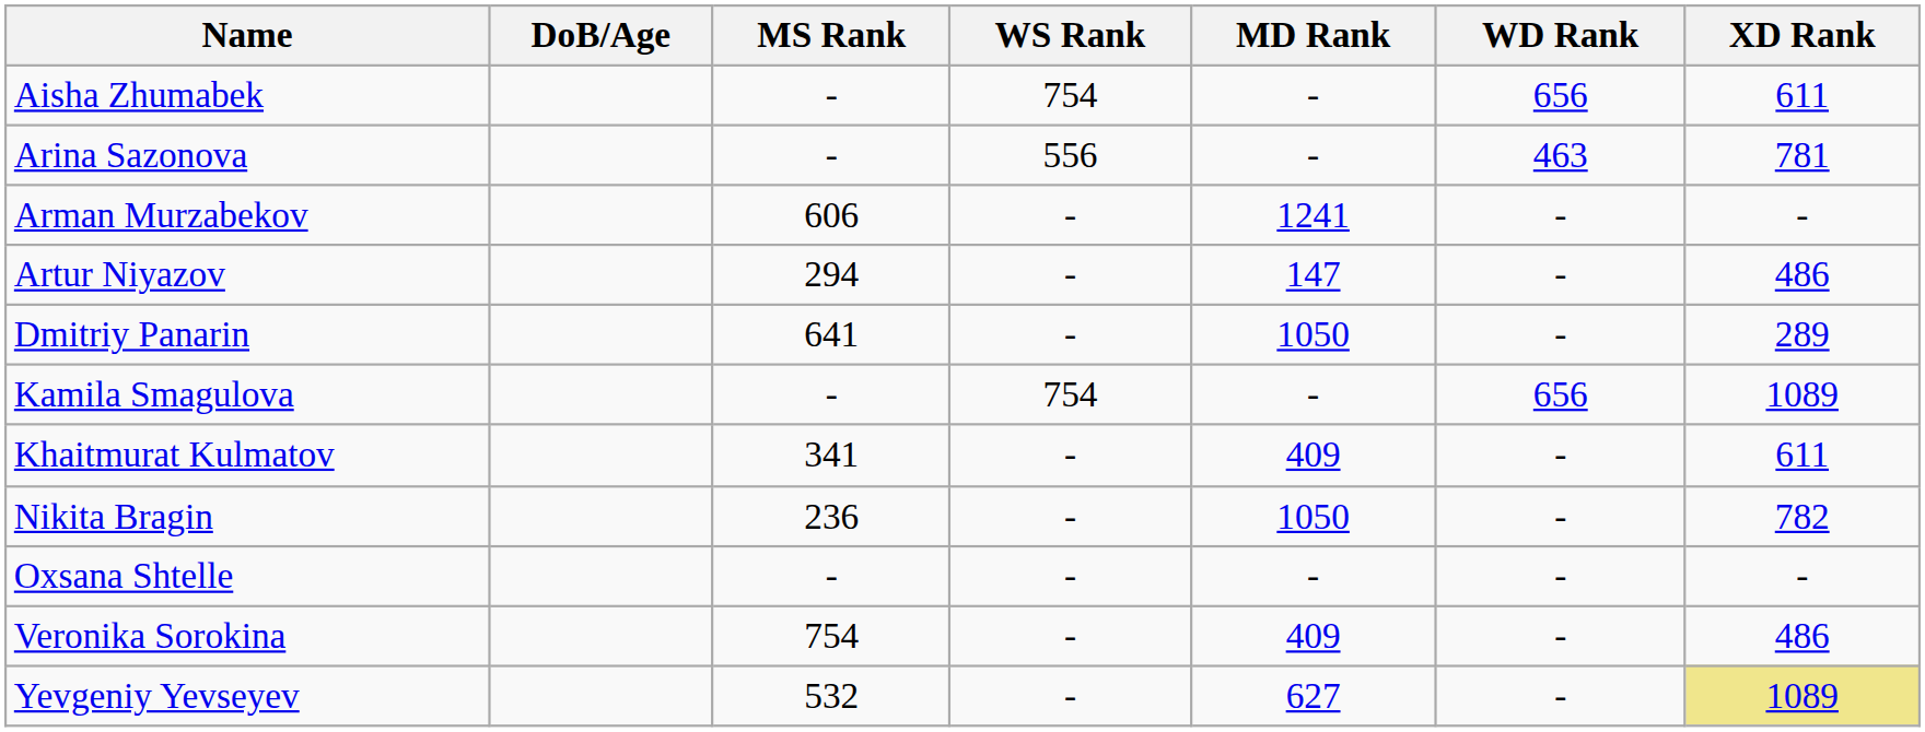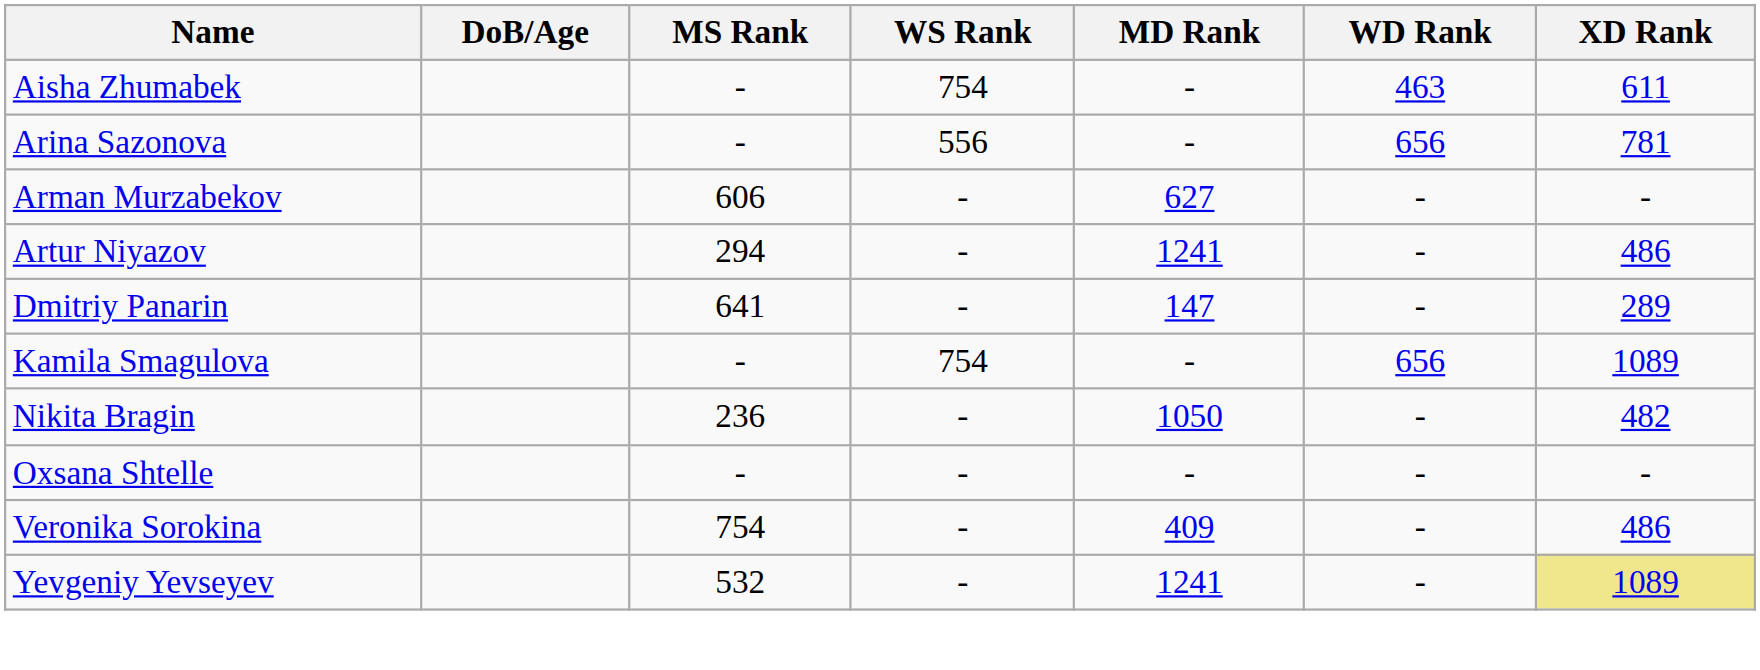 <table class="wikitable"  style="width:800px; font-size:95%; text-align:center">
 <tr>
 <th align="left">Name</th>
 <th align="left">DoB/Age</th>
 <th align="left">MS Rank</th>
 <th align="left">WS Rank</th>
 <th align="left">MD Rank</th>
 <th align="left">WD Rank</th>
 <th align="left">XD Rank</th>
 </tr>
 <tr>
 <td align="left"><a href='#'>Aisha Zhumabek</a></td>
 <td align="left"></td>
 <td>-</td>
 <td>754</td>
 <td>-</td>
-<td><a href='#'>656</a></td>
+<td><a href='#'>463</a></td>
 <td><a href='#'>611</a></td>
 </tr>
 <tr>
 <td align="left"><a href='#'>Arina Sazonova</a></td>
 <td align="left"></td>
 <td>-</td>
 <td>556</td>
 <td>-</td>
-<td><a href='#'>463</a></td>
+<td><a href='#'>656</a></td>
 <td><a href='#'>781</a></td>
 </tr>
 <tr>
 <td align="left"><a href='#'>Arman Murzabekov</a></td>
 <td align="left"></td>
 <td>606</td>
 <td>-</td>
-<td><a href='#'>1241</a></td>
+<td><a href='#'>627</a></td>
 <td>-</td>
 <td>-</td>
 </tr>
 <tr>
 <td align="left"><a href='#'>Artur Niyazov</a></td>
 <td align="left"></td>
 <td>294</td>
 <td>-</td>
-<td><a href='#'>147</a></td>
+<td><a href='#'>1241</a></td>
 <td>-</td>
 <td><a href='#'>486</a></td>
 </tr>
 <tr>
 <td align="left"><a href='#'>Dmitriy Panarin</a></td>
 <td align="left"></td>
 <td>641</td>
 <td>-</td>
-<td><a href='#'>1050</a></td>
+<td><a href='#'>147</a></td>
 <td>-</td>
 <td><a href='#'>289</a></td>
 </tr>
 <tr>
 <td align="left"><a href='#'>Kamila Smagulova</a></td>
 <td align="left"></td>
 <td>-</td>
 <td>754</td>
 <td>-</td>
 <td><a href='#'>656</a></td>
 <td><a href='#'>1089</a></td>
 </tr>
 <tr>
-<td align="left"><a href='#'>Khaitmurat Kulmatov</a></td>
-<td align="left"></td>
-<td>341</td>
-<td>-</td>
-<td><a href='#'>409</a></td>
-<td>-</td>
-<td><a href='#'>611</a></td>
-</tr>
-<tr>
 <td align="left"><a href='#'>Nikita Bragin</a></td>
 <td align="left"></td>
 <td>236</td>
 <td>-</td>
 <td><a href='#'>1050</a></td>
 <td>-</td>
-<td><a href='#'>782</a></td>
+<td><a href='#'>482</a></td>
 </tr>
 <tr>
 <td align="left"><a href='#'>Oxsana Shtelle</a></td>
 <td align="left"></td>
 <td>-</td>
 <td>-</td>
 <td>-</td>
 <td>-</td>
 <td>-</td>
 </tr>
 <tr>
 <td align="left"><a href='#'>Veronika Sorokina</a></td>
 <td align="left"></td>
 <td>754</td>
 <td>-</td>
 <td><a href='#'>409</a></td>
 <td>-</td>
 <td><a href='#'>486</a></td>
 </tr>
 <tr>
 <td align="left"><a href='#'>Yevgeniy Yevseyev</a></td>
 <td align="left"></td>
 <td>532</td>
 <td>-</td>
-<td><a href='#'>627</a></td>
+<td><a href='#'>1241</a></td>
 <td>-</td>
 <td style="background: khaki;"><a href='#'>1089</a></td>
 </tr>
 </table>
